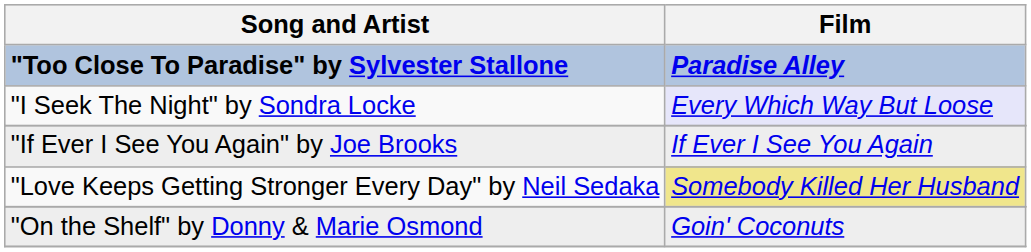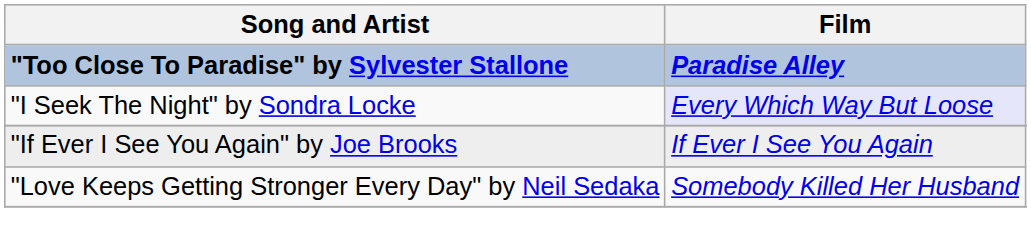 <table class="wikitable sortable plainrowheaders">
 <tr>
 <th>Song and Artist</th>
 <th>Film</th>
 </tr>
 <tr style="background:#B0C4DE">
 <td><strong>"Too Close To Paradise" by <a href='#'>Sylvester Stallone</a></strong></td>
 <td><strong><em><a href='#'>Paradise Alley</a></em></strong></td>
 </tr>
 <tr>
 <td>"I Seek The Night" by <a href='#'>Sondra Locke</a></td>
 <td style="background: lavender;"><em><a href='#'>Every Which Way But Loose</a></em></td>
 </tr>
 <tr>
 </tr>
 <tr style="background:#eee;">
 <td>"If Ever I See You Again" by <a href='#'>Joe Brooks</a></td>
 <td><em><a href='#'>If Ever I See You Again</a></em></td>
 </tr>
 <tr>
 <td>"Love Keeps Getting Stronger Every Day" by <a href='#'>Neil Sedaka</a></td>
-<td style="background: khaki;"><em><a href='#'>Somebody Killed Her Husband</a></em></td>
+<td><em><a href='#'>Somebody Killed Her Husband</a></em></td>
 </tr>
 <tr>
-</tr>
-<tr style="background:#eee;">
-<td>"On the Shelf" by <a href='#'>Donny</a> & <a href='#'>Marie Osmond</a></td>
-<td><em><a href='#'>Goin' Coconuts</a></em></td>
 </tr>
 <tr>
 </tr>
 </table>
